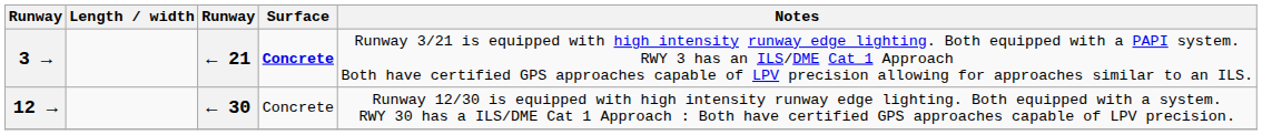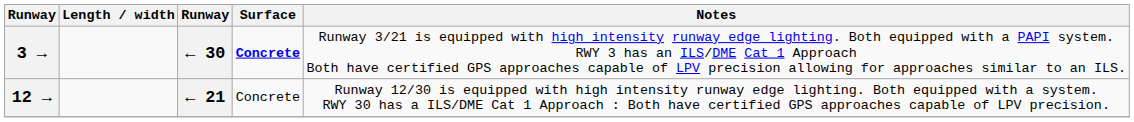 <table class="wikitable" style="text-align:center;">
 <tr>
 <th class="text">Runway</th>
 <th class="number">Length / width</th>
 <th RWY class="text">Runway</th>
 <th class="text">Surface</th>
 <th class="unsortable">Notes</th>
 </tr>
 <tr>
 <th style="font-size:125%;">3 →</th>
 <td></td>
-<th style="font-size:125%;">← 21</th>
+<th style="font-size:125%;">← 30</th>
 <td style="text-align:left;"><strong><a href='#'>Concrete</a></strong></td>
 <td>Runway 3/21 is equipped with <a href='#'>high intensity</a> <a href='#'>runway edge lighting</a>. Both equipped with a <a href='#'>PAPI</a> system.<br>RWY 3 has an <a href='#'>ILS</a>/<a href='#'>DME</a> <a href='#'>Cat 1</a> Approach<br>Both have certified GPS approaches capable of <a href='#'>LPV</a> precision allowing for approaches similar to an ILS.</td>
 </tr>
 <tr>
 <th style="font-size:125%;">12 →</th>
 <td></td>
-<th style="font-size:125%;">← 30</th>
+<th style="font-size:125%;">← 21</th>
 <td style="text-align:left;">Concrete</td>
 <td>Runway 12/30 is equipped with high intensity runway edge lighting. Both equipped with a  system.<br>RWY 30 has a ILS/DME Cat 1 Approach : Both have certified GPS approaches capable of LPV precision.</td>
 </tr>
 <tr>
 </tr>
 </table>
